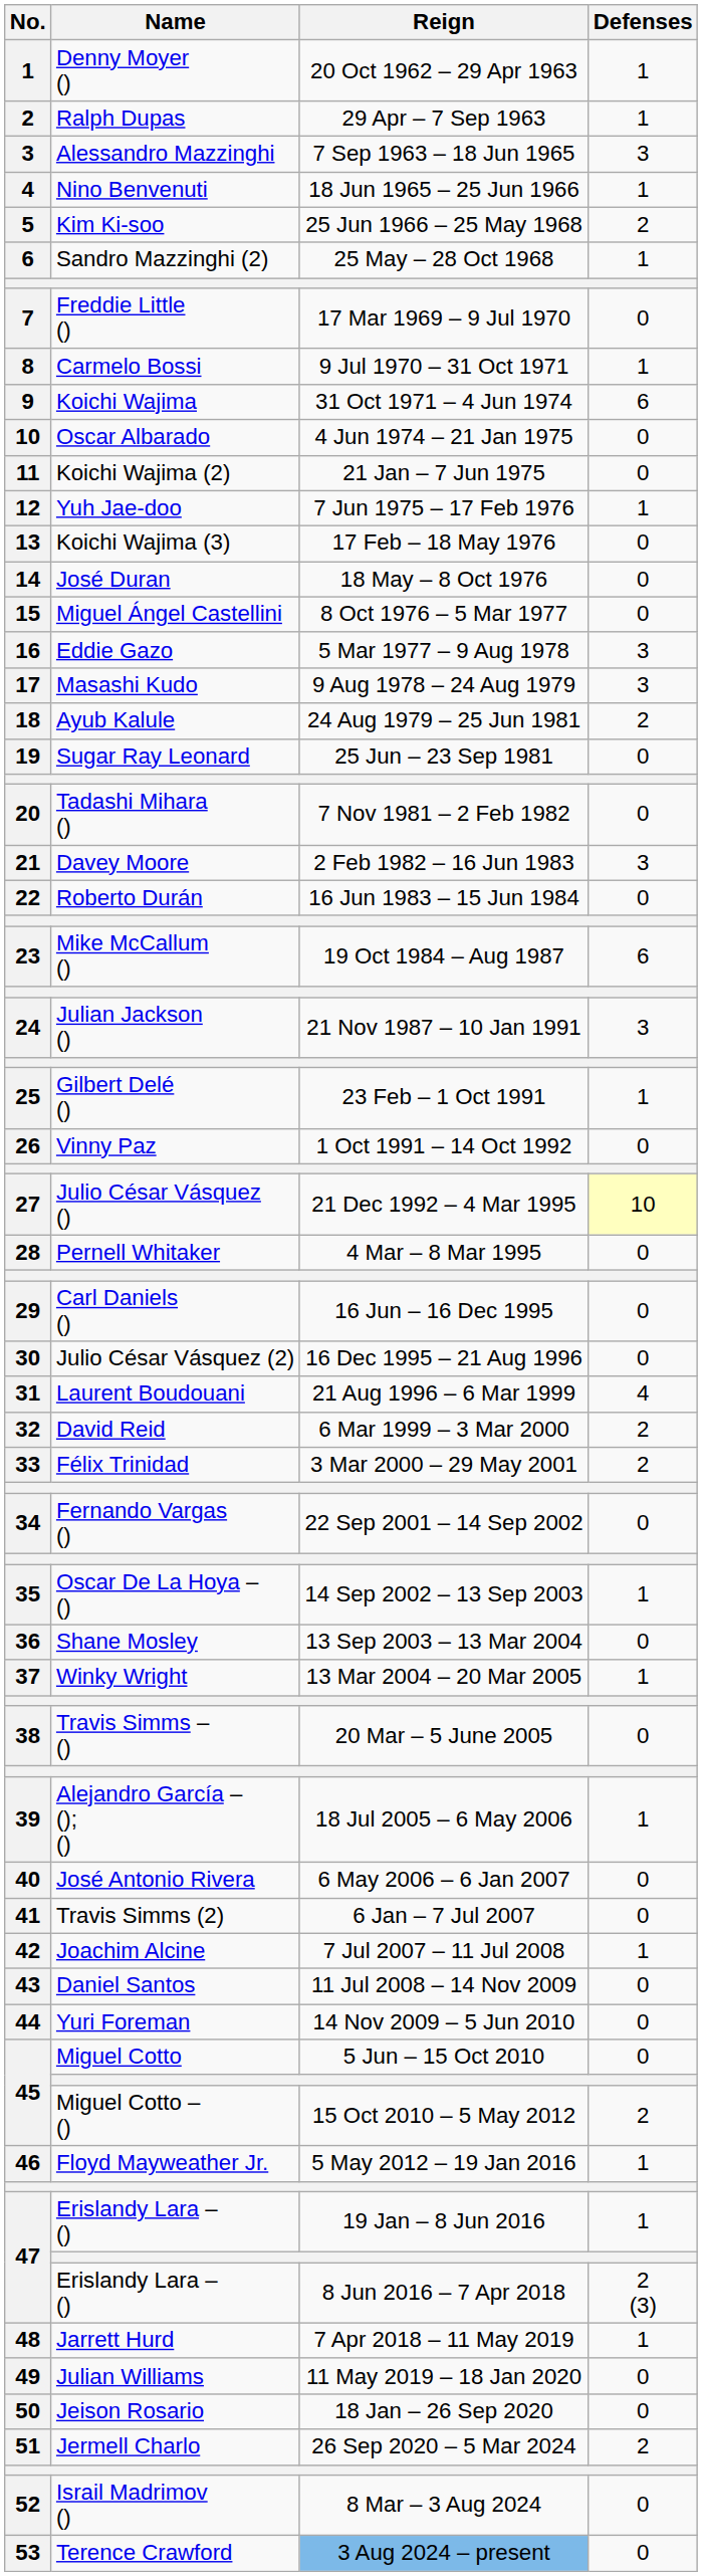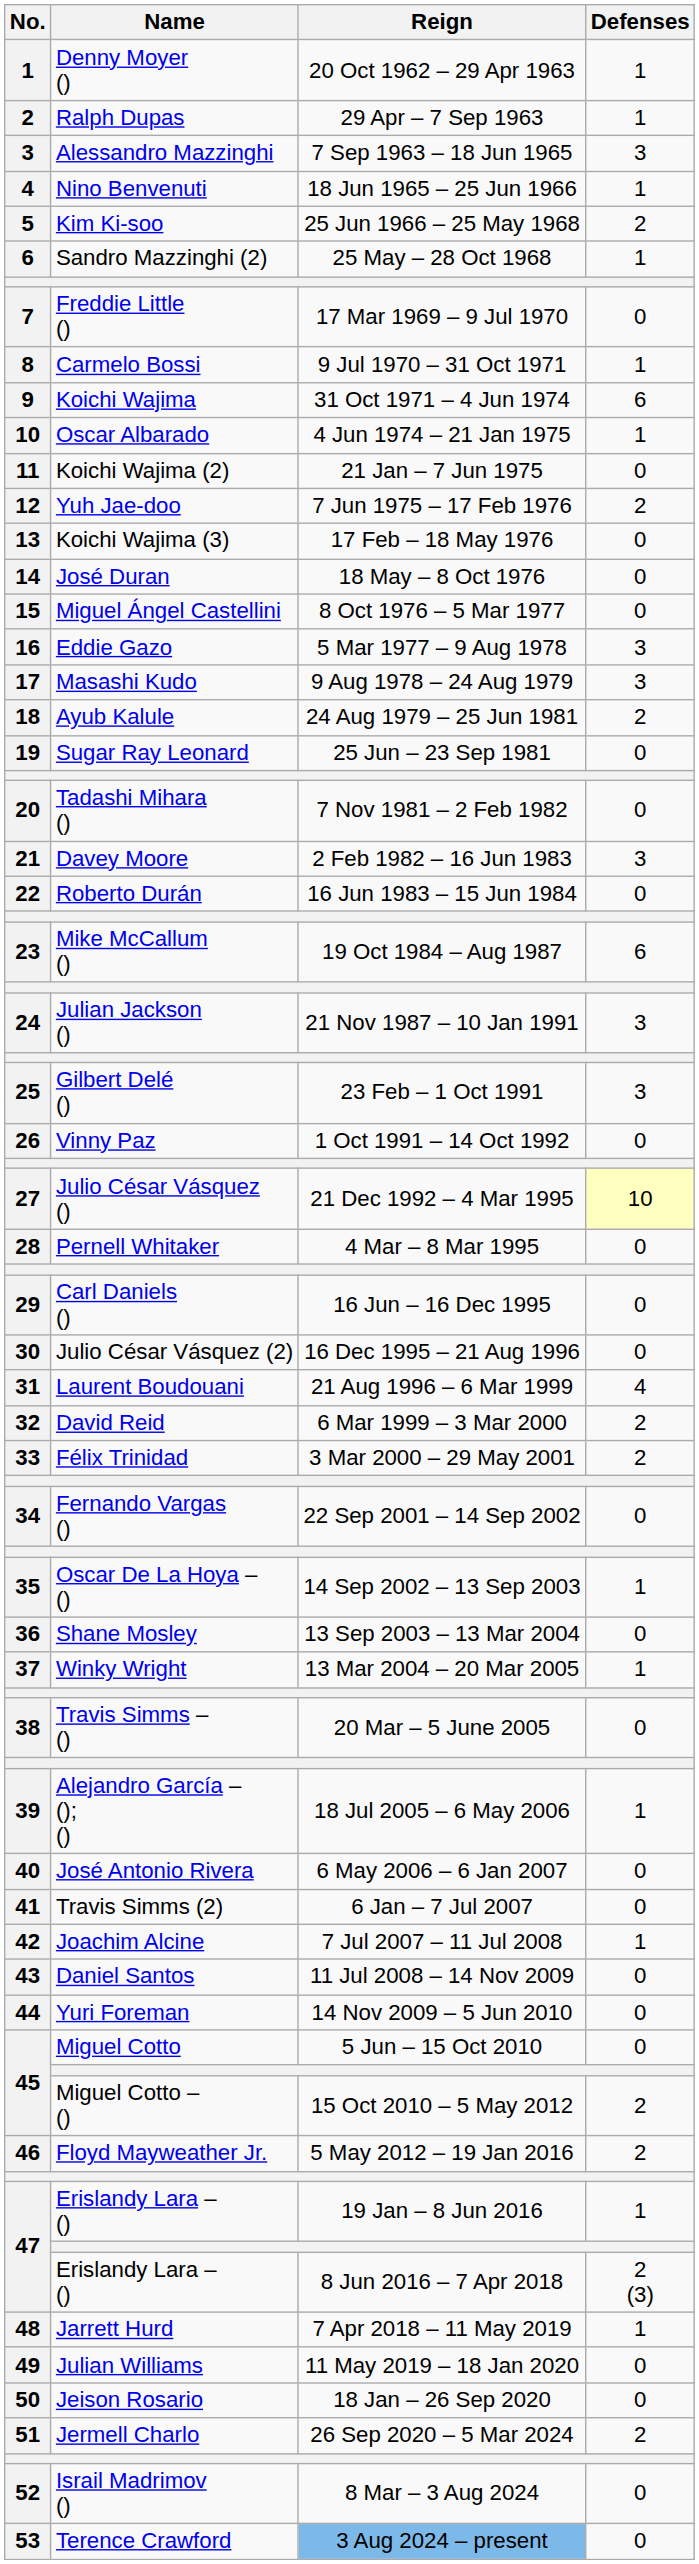 <table class="wikitable sortable" style="text-align: center">
 <tr>
 <th>No.</th>
 <th>Name</th>
 <th>Reign</th>
 <th>Defenses</th>
 </tr>
 <tr align=center>
 <th>1</th>
 <td align=left><a href='#'>Denny Moyer</a><br>()</td>
 <td>20 Oct 1962 – 29 Apr 1963</td>
 <td>1</td>
 </tr>
 <tr align=center>
 <th>2</th>
 <td align=left><a href='#'>Ralph Dupas</a></td>
 <td>29 Apr – 7 Sep 1963</td>
 <td>1</td>
 </tr>
 <tr align=center>
 <th>3</th>
 <td align=left><a href='#'>Alessandro Mazzinghi</a></td>
 <td>7 Sep 1963 – 18 Jun 1965</td>
 <td>3</td>
 </tr>
 <tr align=center>
 <th>4</th>
 <td align=left><a href='#'>Nino Benvenuti</a></td>
 <td>18 Jun 1965 – 25 Jun 1966</td>
 <td>1</td>
 </tr>
 <tr align=center>
 <th>5</th>
 <td align=left><a href='#'>Kim Ki-soo</a></td>
 <td>25 Jun 1966 – 25 May 1968</td>
 <td>2</td>
 </tr>
 <tr align=center>
 <th>6</th>
 <td align=left>Sandro Mazzinghi (2)</td>
 <td>25 May – 28 Oct 1968</td>
 <td>1</td>
 </tr>
 <tr align=center>
 <th colspan="4"></th>
 </tr>
 <tr align=center>
 <th>7</th>
 <td align=left><a href='#'>Freddie Little</a><br>()</td>
 <td>17 Mar 1969 – 9 Jul 1970</td>
 <td>0</td>
 </tr>
 <tr align=center>
 <th>8</th>
 <td align=left><a href='#'>Carmelo Bossi</a></td>
 <td>9 Jul 1970 – 31 Oct 1971</td>
 <td>1</td>
 </tr>
 <tr align=center>
 <th>9</th>
 <td align=left><a href='#'>Koichi Wajima</a></td>
 <td>31 Oct 1971 – 4 Jun 1974</td>
 <td>6</td>
 </tr>
 <tr align=center>
 <th>10</th>
 <td align=left><a href='#'>Oscar Albarado</a></td>
 <td>4 Jun 1974 – 21 Jan 1975</td>
-<td>0</td>
+<td>1</td>
 </tr>
 <tr align=center>
 <th>11</th>
 <td align=left>Koichi Wajima (2)</td>
 <td>21 Jan – 7 Jun 1975</td>
 <td>0</td>
 </tr>
 <tr align=center>
 <th>12</th>
 <td align=left><a href='#'>Yuh Jae-doo</a></td>
 <td>7 Jun 1975 – 17 Feb 1976</td>
-<td>1</td>
+<td>2</td>
 </tr>
 <tr align=center>
 <th>13</th>
 <td align=left>Koichi Wajima (3)</td>
 <td>17 Feb – 18 May 1976</td>
 <td>0</td>
 </tr>
 <tr align=center>
 <th>14</th>
 <td align=left><a href='#'>José Duran</a></td>
 <td>18 May – 8 Oct 1976</td>
 <td>0</td>
 </tr>
 <tr align=center>
 <th>15</th>
 <td align=left><a href='#'>Miguel Ángel Castellini</a></td>
 <td>8 Oct 1976 – 5 Mar 1977</td>
 <td>0</td>
 </tr>
 <tr align=center>
 <th>16</th>
 <td align=left><a href='#'>Eddie Gazo</a></td>
 <td>5 Mar 1977 – 9 Aug 1978</td>
 <td>3</td>
 </tr>
 <tr align=center>
 <th>17</th>
 <td align=left><a href='#'>Masashi Kudo</a></td>
 <td>9 Aug 1978 – 24 Aug 1979</td>
 <td>3</td>
 </tr>
 <tr align=center>
 <th>18</th>
 <td align=left><a href='#'>Ayub Kalule</a></td>
 <td>24 Aug 1979 – 25 Jun 1981</td>
 <td>2</td>
 </tr>
 <tr align=center>
 <th>19</th>
 <td align=left><a href='#'>Sugar Ray Leonard</a></td>
 <td>25 Jun – 23 Sep 1981</td>
 <td>0</td>
 </tr>
 <tr align=center>
 <th colspan="4"></th>
 </tr>
 <tr align=center>
 <th>20</th>
 <td align=left><a href='#'>Tadashi Mihara</a><br>()</td>
 <td>7 Nov 1981 – 2 Feb 1982</td>
 <td>0</td>
 </tr>
 <tr align=center>
 <th>21</th>
 <td align=left><a href='#'>Davey Moore</a></td>
 <td>2 Feb 1982 – 16 Jun 1983</td>
 <td>3</td>
 </tr>
 <tr align=center>
 <th>22</th>
 <td align=left><a href='#'>Roberto Durán</a></td>
 <td>16 Jun 1983 – 15 Jun 1984</td>
 <td>0</td>
 </tr>
 <tr align=center>
 <th colspan="4"></th>
 </tr>
 <tr align=center>
 <th>23</th>
 <td align=left><a href='#'>Mike McCallum</a><br>()</td>
 <td>19 Oct 1984 – Aug 1987</td>
 <td>6</td>
 </tr>
 <tr align=center>
 <th colspan="4"></th>
 </tr>
 <tr align=center>
 <th>24</th>
 <td align=left><a href='#'>Julian Jackson</a><br>()</td>
 <td>21 Nov 1987 – 10 Jan 1991</td>
 <td>3</td>
 </tr>
 <tr align=center>
 <th colspan="4"></th>
 </tr>
 <tr align=center>
 <th>25</th>
 <td align=left><a href='#'>Gilbert Delé</a><br>()</td>
 <td>23 Feb – 1 Oct 1991</td>
-<td>1</td>
+<td>3</td>
 </tr>
 <tr align=center>
 <th>26</th>
 <td align=left><a href='#'>Vinny Paz</a></td>
 <td>1 Oct 1991 – 14 Oct 1992</td>
 <td>0</td>
 </tr>
 <tr align=center>
 <th colspan="4"></th>
 </tr>
 <tr align=center>
 <th>27</th>
 <td align=left><a href='#'>Julio César Vásquez</a><br>()</td>
 <td>21 Dec 1992 – 4 Mar 1995</td>
 <td style="background:#ffffbf;">10</td>
 </tr>
 <tr align=center>
 <th>28</th>
 <td align=left><a href='#'>Pernell Whitaker</a></td>
 <td>4 Mar – 8 Mar 1995</td>
 <td>0</td>
 </tr>
 <tr align=center>
 <th colspan="4"></th>
 </tr>
 <tr align=center>
 <th>29</th>
 <td align=left><a href='#'>Carl Daniels</a><br>()</td>
 <td>16 Jun – 16 Dec 1995</td>
 <td>0</td>
 </tr>
 <tr align=center>
 <th>30</th>
 <td align=left>Julio César Vásquez (2)</td>
 <td>16 Dec 1995 – 21 Aug 1996</td>
 <td>0</td>
 </tr>
 <tr align=center>
 <th>31</th>
 <td align=left><a href='#'>Laurent Boudouani</a></td>
 <td>21 Aug 1996 – 6 Mar 1999</td>
 <td>4</td>
 </tr>
 <tr align=center>
 <th>32</th>
 <td align=left><a href='#'>David Reid</a></td>
 <td>6 Mar 1999 – 3 Mar 2000</td>
 <td>2</td>
 </tr>
 <tr align=center>
 <th>33</th>
 <td align=left><a href='#'>Félix Trinidad</a></td>
 <td>3 Mar 2000 – 29 May 2001</td>
 <td>2</td>
 </tr>
 <tr align=center>
 <th colspan="4"></th>
 </tr>
 <tr align=center>
 <th>34</th>
 <td align=left><a href='#'>Fernando Vargas</a><br>()</td>
 <td>22 Sep 2001 – 14 Sep 2002</td>
 <td>0</td>
 </tr>
 <tr align=center>
 <th colspan="4"></th>
 </tr>
 <tr align=center>
 <th>35</th>
 <td align=left><a href='#'>Oscar De La Hoya</a> – <br>()</td>
 <td>14 Sep 2002 – 13 Sep 2003</td>
 <td>1</td>
 </tr>
 <tr align=center>
 <th>36</th>
 <td align=left><a href='#'>Shane Mosley</a></td>
 <td>13 Sep 2003 – 13 Mar 2004</td>
 <td>0</td>
 </tr>
 <tr align=center>
 <th>37</th>
 <td align=left><a href='#'>Winky Wright</a></td>
 <td>13 Mar 2004 – 20 Mar 2005</td>
 <td>1</td>
 </tr>
 <tr align=center>
 <th colspan="4"></th>
 </tr>
 <tr align=center>
 <th>38</th>
 <td align=left><a href='#'>Travis Simms</a> – <br>()</td>
 <td>20 Mar – 5 June 2005</td>
 <td>0</td>
 </tr>
 <tr align=center>
 <th colspan="4"></th>
 </tr>
 <tr align=center>
 <th>39</th>
 <td align=left><a href='#'>Alejandro García</a> – <br>();<br>()</td>
 <td>18 Jul 2005 – 6 May 2006</td>
 <td>1</td>
 </tr>
 <tr align=center>
 <th>40</th>
 <td align=left><a href='#'>José Antonio Rivera</a></td>
 <td>6 May 2006 – 6 Jan 2007</td>
 <td>0</td>
 </tr>
 <tr align=center>
 <th>41</th>
 <td align=left>Travis Simms (2)</td>
 <td>6 Jan – 7 Jul 2007</td>
 <td>0</td>
 </tr>
 <tr align=center>
 <th>42</th>
 <td align=left><a href='#'>Joachim Alcine</a></td>
 <td>7 Jul 2007 – 11 Jul 2008</td>
 <td>1</td>
 </tr>
 <tr align=center>
 <th>43</th>
 <td align=left><a href='#'>Daniel Santos</a></td>
 <td>11 Jul 2008 – 14 Nov 2009</td>
 <td>0</td>
 </tr>
 <tr align=center>
 <th>44</th>
 <td align=left><a href='#'>Yuri Foreman</a></td>
 <td>14 Nov 2009 – 5 Jun 2010</td>
 <td>0</td>
 </tr>
 <tr align=center>
 <th rowspan=3>45</th>
 <td align=left><a href='#'>Miguel Cotto</a></td>
 <td>5 Jun – 15 Oct 2010</td>
 <td>0</td>
 </tr>
 <tr align=center>
 <th colspan=3></th>
 </tr>
 <tr align=center>
 <td align=left>Miguel Cotto – <br>()</td>
 <td>15 Oct 2010 – 5 May 2012</td>
 <td>2</td>
 </tr>
 <tr align=center>
 <th>46</th>
 <td align=left><a href='#'>Floyd Mayweather Jr.</a></td>
 <td>5 May 2012 – 19 Jan 2016</td>
-<td>1</td>
+<td>2</td>
 </tr>
 <tr align=center>
 <th colspan="4"></th>
 </tr>
 <tr align=center>
 <th rowspan=3>47</th>
 <td align=left><a href='#'>Erislandy Lara</a> – <br>()</td>
 <td>19 Jan – 8 Jun 2016</td>
 <td>1</td>
 </tr>
 <tr align=center>
 <th colspan=3></th>
 </tr>
 <tr align=center>
 <td align=left>Erislandy Lara – <br>()</td>
 <td>8 Jun 2016 – 7 Apr 2018</td>
 <td>2<br>(3)</td>
 </tr>
 <tr align=center>
 <th>48</th>
 <td align=left><a href='#'>Jarrett Hurd</a></td>
 <td>7 Apr 2018 – 11 May 2019</td>
 <td>1</td>
 </tr>
 <tr align=center>
 <th>49</th>
 <td align=left><a href='#'>Julian Williams</a></td>
 <td>11 May 2019 – 18 Jan 2020</td>
 <td>0</td>
 </tr>
 <tr align-center>
 <th>50</th>
 <td align=left><a href='#'>Jeison Rosario</a></td>
 <td>18 Jan – 26 Sep 2020</td>
 <td>0</td>
 </tr>
 <tr align=center>
 <th>51</th>
 <td align=left><a href='#'>Jermell Charlo</a></td>
 <td>26 Sep 2020 – 5 Mar 2024</td>
 <td>2</td>
 </tr>
 <tr align=center>
 <th colspan=4></th>
 </tr>
 <tr align=center>
 <th>52</th>
 <td align=left><a href='#'>Israil Madrimov</a><br>()</td>
 <td>8 Mar – 3 Aug 2024</td>
 <td>0</td>
 </tr>
 <tr align=center>
 <th>53</th>
 <td align=left><a href='#'>Terence Crawford</a></td>
 <td style="background:#7CB9E8;">3 Aug 2024 – present</td>
 <td>0</td>
 </tr>
 </table>
